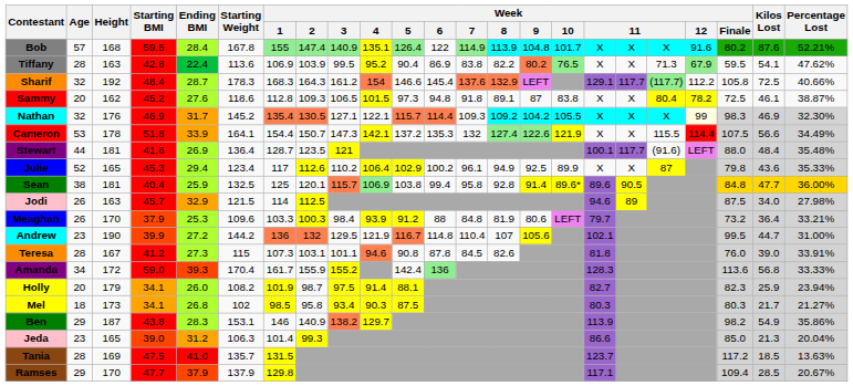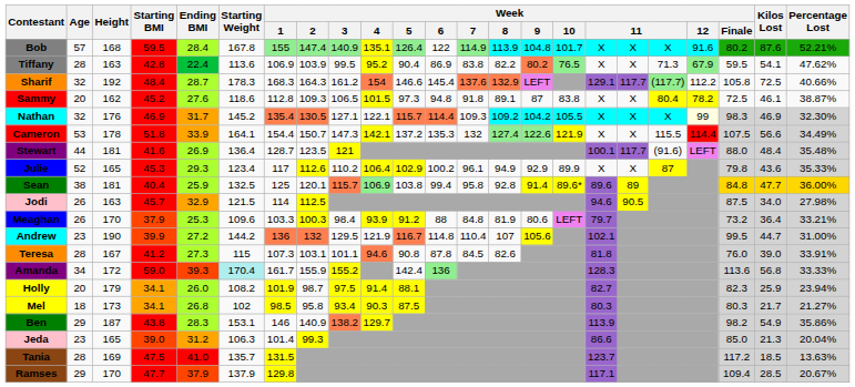 <table class="wikitable"  style="margin:auto; text-align:center;">
 <tr>
 <th rowspan=2>Contestant</th>
 <th rowspan=2>Age</th>
 <th rowspan=2>Height</th>
 <th rowspan=2>Starting<br>BMI</th>
 <th rowspan=2>Ending<br>BMI</th>
 <th rowspan=2>Starting<br>Weight</th>
 <th colspan=15>Week</th>
 <th rowspan=2>Kilos<br>Lost</th>
 <th rowspan=2>Percentage<br>Lost</th>
 </tr>
 <tr>
 <th>1</th>
 <th>2</th>
 <th>3</th>
 <th>4</th>
 <th>5</th>
 <th>6</th>
 <th>7</th>
 <th>8</th>
 <th>9</th>
 <th>10</th>
 <th colspan=3>11</th>
 <th>12</th>
 <th>Finale</th>
 </tr>
 <tr>
 <td style="background:gray;"><span><strong>Bob</strong></span></td>
 <td>57</td>
 <td>168</td>
 <td style="background:red;">59.5</td>
 <td style="background:greenyellow;">28.4</td>
 <td>167.8</td>
 <td style="background:lightgreen;">155</td>
 <td style="background:lightgreen;">147.4</td>
 <td style="background:lightgreen;">140.9</td>
 <td style="background:yellow;">135.1</td>
 <td style="background:lightgreen;">126.4</td>
 <td>122</td>
 <td style="background:lightgreen;">114.9</td>
 <td style="background:aqua;">113.9</td>
 <td style="background:aqua;">104.8</td>
 <td style="background:aqua;">101.7</td>
 <td style="background:aqua;">X</td>
 <td style="background:aqua;">X</td>
 <td style="background:aqua;">X</td>
 <td style="background:aqua;">91.6</td>
 <td style="background:#19aa09;">80.2</td>
 <td style="background:#19aa09;">87.6</td>
 <td style="background:#19aa09;">52.21%</td>
 </tr>
 <tr>
 <td style="background:gray;"><span><strong>Tiffany</strong></span></td>
 <td>28</td>
 <td>163</td>
 <td style="background:red;">42.8</td>
 <td style="background:#03c03c;">22.4</td>
 <td>113.6</td>
 <td>106.9</td>
 <td>103.9</td>
 <td>99.5</td>
 <td style="background:yellow;">95.2</td>
 <td>90.4</td>
 <td>86.9</td>
 <td>83.8</td>
 <td>82.2</td>
 <td style="background:coral;">80.2</td>
 <td style="background:lightgreen;">76.5</td>
 <td>X</td>
 <td>X</td>
 <td>71.3</td>
 <td style="background:lightgreen;">67.9</td>
 <td>59.5</td>
 <td>54.1</td>
 <td>47.62%</td>
 </tr>
 <tr>
 <td style="background:darkorange;"><strong>Sharif</strong></td>
 <td>32</td>
 <td>192</td>
 <td style="background:red;">48.4</td>
 <td style="background:greenyellow;">28.7</td>
 <td>178.3</td>
 <td>168.3</td>
 <td>164.3</td>
 <td>161.2</td>
 <td style="background:coral;">154</td>
 <td>146.6</td>
 <td>145.4</td>
 <td style="background:coral;">137.6</td>
 <td style="background:coral;">132.9</td>
 <td style="background:violet;">LEFT</td>
 <td style="background:darkgrey;"></td>
 <td style="background:#96c;">129.1</td>
 <td style="background:#96c;">117.7</td>
 <td style="background:lightgreen;">(117.7)</td>
 <td>112.2</td>
 <td>105.8</td>
 <td>72.5</td>
 <td>40.66%</td>
 </tr>
 <tr>
 <td style="background:red;"><span><strong>Sammy</strong></span></td>
 <td>20</td>
 <td>162</td>
 <td style="background:red;">45.2</td>
 <td style="background:greenyellow;">27.6</td>
 <td>118.6</td>
 <td>112.8</td>
 <td>109.3</td>
 <td>106.5</td>
 <td style="background:yellow;">101.5</td>
 <td>97.3</td>
 <td>94.8</td>
 <td>91.8</td>
 <td>89.1</td>
 <td>87</td>
 <td>83.8</td>
 <td>X</td>
 <td>X</td>
 <td style="background:yellow;">80.4</td>
 <td style="background:yellow;">78.2</td>
 <td>72.5</td>
 <td>46.1</td>
 <td>38.87%</td>
 </tr>
 <tr>
 <td style="background:aqua;"><strong>Nathan</strong></td>
 <td>32</td>
 <td>176</td>
 <td style="background:red;">46.9</td>
 <td style="background:orange;">31.7</td>
 <td>145.2</td>
 <td style="background:coral;">135.4</td>
 <td style="background:coral;">130.5</td>
 <td>127.1</td>
 <td>122.1</td>
 <td style="background:coral;">115.7</td>
 <td style="background:coral;">114.4</td>
 <td>109.3</td>
 <td style="background:aqua;">109.2</td>
 <td style="background:aqua;">104.2</td>
 <td style="background:aqua;">105.5</td>
 <td style="background:aqua;">X</td>
 <td style="background:aqua;">X</td>
 <td style="background:aqua;">X</td>
 <td style="background:lightyellow;">99</td>
 <td style="background:lightgrey;">98.3</td>
 <td style="background:lightgrey;">46.9</td>
 <td style="background:lightgrey;">32.30%</td>
 </tr>
 <tr>
 <td style="background:red;"><span><strong>Cameron</strong></span></td>
 <td>53</td>
 <td>178</td>
 <td style="background:red;">51.8</td>
 <td style="background:orange;">33.9</td>
 <td>164.1</td>
 <td>154.4</td>
 <td>150.7</td>
 <td>147.3</td>
 <td style="background:yellow;">142.1</td>
 <td>137.2</td>
 <td>135.3</td>
 <td>132</td>
 <td style="background:lightgreen;">127.4</td>
 <td style="background:lightgreen;">122.6</td>
 <td style="background:yellow;">121.9</td>
 <td>X</td>
 <td>X</td>
 <td>115.5</td>
 <td style="background:red;">114.4</td>
 <td style="background:lightgrey;">107.5</td>
 <td style="background:lightgrey;">56.6</td>
 <td style="background:lightgrey;">34.49%</td>
 </tr>
 <tr>
 <td style="background:purple;"><span><strong>Stewart</strong></span></td>
 <td>44</td>
 <td>181</td>
 <td style="background:red;">41.6</td>
 <td style="background:greenyellow;">26.9</td>
 <td>136.4</td>
 <td>128.7</td>
 <td>123.5</td>
 <td style="background:yellow;">121</td>
 <td style="background:darkgrey;" colspan="7"></td>
 <td style="background:#96c;">100.1</td>
 <td style="background:#96c;">117.7</td>
 <td>(91.6)</td>
 <td style="background:violet;">LEFT</td>
 <td style="background:lightgrey;">88.0</td>
 <td style="background:lightgrey;">48.4</td>
 <td style="background:lightgrey;">35.48%</td>
 </tr>
 <tr>
 <td style="background:blue;"><span><strong>Julie</strong></span></td>
 <td>52</td>
 <td>165</td>
 <td style="background:red;">45.3</td>
-<td style="background:greenyellow;">29.4</td>
+<td style="background:greenyellow;">29.3</td>
 <td>123.4</td>
 <td>117</td>
 <td style="background:yellow;">112.6</td>
 <td>110.2</td>
 <td style="background:yellow;">106.4</td>
 <td style="background:yellow;">102.9</td>
 <td>100.2</td>
 <td>96.1</td>
 <td>94.9</td>
-<td>92.5</td>
+<td>92.9</td>
 <td>89.9</td>
 <td>X</td>
 <td>X</td>
 <td style="background:yellow;">87</td>
 <td style="background:darkgrey;"></td>
 <td style="background:lightgrey;">79.8</td>
 <td style="background:lightgrey;">43.6</td>
 <td style="background:lightgrey;">35.33%</td>
 </tr>
 <tr>
 <td style="background:green;"><span><strong>Sean</strong></span></td>
 <td>38</td>
 <td>181</td>
 <td style="background:red;">40.4</td>
 <td style="background:greenyellow;">25.9</td>
 <td>132.5</td>
 <td>125</td>
 <td>120.1</td>
 <td style="background:coral;">115.7</td>
 <td style="background:lightgreen;">106.9</td>
 <td>103.8</td>
 <td>99.4</td>
 <td>95.8</td>
 <td>92.8</td>
 <td style="background:yellow;">91.4</td>
 <td style="background:yellow;">89.6*</td>
 <td style="background:#96c;">89.6</td>
-<td style="background:yellow;">90.5</td>
+<td style="background:yellow;">89</td>
 <td style="background:darkgrey;" colspan="2"></td>
 <td style="background:gold;">84.8</td>
 <td style="background:gold;">47.7</td>
 <td style="background:gold;">36.00%</td>
 </tr>
 <tr>
 <td style="background:pink;"><strong>Jodi</strong></td>
 <td>26</td>
 <td>163</td>
 <td style="background:red;">45.7</td>
 <td style="background:orange;">32.9</td>
 <td>121.5</td>
 <td>114</td>
 <td style="background:yellow;">112.5</td>
 <td style="background:darkgrey;" colspan="8"></td>
 <td style="background:#96c;">94.6</td>
-<td style="background:yellow;">89</td>
+<td style="background:yellow;">90.5</td>
 <td style="background:darkgrey;" colspan="2"></td>
 <td style="background:lightgrey;">87.5</td>
 <td style="background:lightgrey;">34.0</td>
 <td style="background:lightgrey;">27.98%</td>
 </tr>
 <tr>
 <td style="background:blue;"><span><strong>Meaghan</strong></span></td>
 <td>26</td>
 <td>170</td>
 <td style="background:#ff4500;">37.9</td>
 <td style="background:greenyellow;">25.3</td>
 <td>109.6</td>
 <td>103.3</td>
 <td style="background:yellow;">100.3</td>
 <td>98.4</td>
 <td style="background:yellow;">93.9</td>
 <td style="background:yellow;">91.2</td>
 <td>88</td>
 <td>84.8</td>
 <td>81.9</td>
 <td>80.6</td>
 <td style="background:violet;">LEFT</td>
 <td style="background:#96c;">79.7</td>
 <td style="background:darkgrey;" colspan="3"></td>
 <td style="background:lightgrey;">73.2</td>
 <td style="background:lightgrey;">36.4</td>
 <td style="background:lightgrey;">33.21%</td>
 </tr>
 <tr>
 <td style="background:aqua;"><strong>Andrew</strong></td>
 <td>23</td>
 <td>190</td>
 <td style="background:#ff4500;">39.9</td>
 <td style="background:greenyellow;">27.2</td>
 <td>144.2</td>
 <td style="background:coral;">136</td>
 <td style="background:coral;">132</td>
 <td>129.5</td>
 <td>121.9</td>
 <td style="background:coral;">116.7</td>
 <td>114.8</td>
 <td>110.4</td>
 <td>107</td>
 <td style="background:yellow;">105.6</td>
 <td style="background:darkgrey;"></td>
 <td style="background:#96c;">102.1</td>
 <td style="background:darkgrey;" colspan="3"></td>
 <td style="background:lightgrey;">99.5</td>
 <td style="background:lightgrey;">44.7</td>
 <td style="background:lightgrey;">31.00%</td>
 </tr>
 <tr>
 <td style="background:darkorange;"><strong>Teresa</strong></td>
 <td>28</td>
 <td>167</td>
 <td style="background:red;">41.2</td>
 <td style="background:greenyellow;">27.3</td>
 <td>115</td>
 <td>107.3</td>
 <td>103.1</td>
 <td>101.1</td>
 <td style="background:coral;">94.6</td>
 <td>90.8</td>
 <td>87.8</td>
 <td>84.5</td>
 <td>82.6</td>
 <td style="background:darkgrey;" colspan="2"></td>
 <td style="background:#96c;">81.8</td>
 <td style="background:darkgrey;" colspan="3"></td>
 <td style="background:lightgrey;">76.0</td>
 <td style="background:lightgrey;">39.0</td>
 <td style="background:lightgrey;">33.91%</td>
 </tr>
 <tr>
 <td style="background:purple;"><span><strong>Amanda</strong></span></td>
 <td>34</td>
 <td>172</td>
 <td style="background:red;">59.0</td>
 <td style="background:#ff4500;">39.3</td>
-<td>170.4</td>
+<td style="background: paleturquoise;">170.4</td>
 <td>161.7</td>
 <td>155.9</td>
 <td style="background:yellow;">155.2</td>
 <td style="background:darkgrey;"></td>
 <td>142.4</td>
 <td style="background:lightgreen;">136</td>
 <td style="background:darkgrey;" colspan="4"></td>
 <td style="background:#96c;">128.3</td>
 <td style="background:darkgrey;" colspan="3"></td>
 <td style="background:lightgrey;">113.6</td>
 <td style="background:lightgrey;">56.8</td>
 <td style="background:lightgrey;">33.33%</td>
 </tr>
 <tr>
 <td style="background:yellow;"><strong>Holly</strong></td>
 <td>20</td>
 <td>179</td>
 <td style="background:orange;">34.1</td>
 <td style="background:greenyellow;">26.0</td>
 <td>108.2</td>
 <td style="background:yellow;">101.9</td>
 <td>98.7</td>
 <td style="background:yellow;">97.5</td>
 <td style="background:yellow;">91.4</td>
 <td style="background:yellow;">88.1</td>
 <td style="background:darkgrey;" colspan="5"></td>
 <td style="background:#96c;">82.7</td>
 <td style="background:darkgrey;" colspan="3"></td>
 <td style="background:lightgrey;">82.3</td>
 <td style="background:lightgrey;">25.9</td>
 <td style="background:lightgrey;">23.94%</td>
 </tr>
 <tr>
 <td style="background:yellow;"><strong>Mel</strong></td>
 <td>18</td>
 <td>173</td>
 <td style="background:orange;">34.1</td>
 <td style="background:greenyellow;">26.8</td>
 <td>102</td>
 <td style="background:yellow;">98.5</td>
 <td>95.8</td>
 <td style="background:yellow;">93.4</td>
 <td style="background:yellow;">90.3</td>
 <td style="background:yellow;">87.5</td>
 <td style="background:darkgrey;" colspan="5"></td>
 <td style="background:#96c;">80.3</td>
 <td style="background:darkgrey;" colspan="3"></td>
 <td style="background:lightgrey;">80.3</td>
 <td style="background:lightgrey;">21.7</td>
 <td style="background:lightgrey;">21.27%</td>
 </tr>
 <tr>
 <td style="background:green;"><span><strong>Ben</strong></span></td>
 <td>29</td>
 <td>187</td>
 <td style="background:red;">43.8</td>
 <td style="background:greenyellow;">28.3</td>
 <td>153.1</td>
 <td>146</td>
 <td>140.9</td>
 <td style="background:coral;">138.2</td>
 <td style="background:yellow;">129.7</td>
 <td style="background:darkgrey;" colspan="6"></td>
 <td style="background:#96c;">113.9</td>
 <td style="background:darkgrey;" colspan="3"></td>
 <td style="background:lightgrey;">98.2</td>
 <td style="background:lightgrey;">54.9</td>
 <td style="background:lightgrey;">35.86%</td>
 </tr>
 <tr>
 <td style="background:pink;"><strong>Jeda</strong></td>
 <td>23</td>
 <td>165</td>
 <td style="background:#ff4500;">39.0</td>
 <td style="background:orange;">31.2</td>
 <td>106.3</td>
 <td>101.4</td>
 <td style="background:yellow;">99.3</td>
 <td style="background:darkgrey;" colspan="8"></td>
 <td style="background:#96c;">86.6</td>
 <td style="background:darkgrey;" colspan="3"></td>
 <td style="background:lightgrey;">85.0</td>
 <td style="background:lightgrey;">21.3</td>
 <td style="background:lightgrey;">20.04%</td>
 </tr>
 <tr>
 <td style="background:saddlebrown;"><span><strong>Tania</strong></span></td>
 <td>28</td>
 <td>169</td>
 <td style="background:red;">47.5</td>
 <td style="background:red;">41.0</td>
 <td>135.7</td>
 <td style="background:yellow;">131.5</td>
 <td style="background:darkgrey;" colspan="9"></td>
 <td style="background:#96c;">123.7</td>
 <td style="background:darkgrey;" colspan="3"></td>
 <td style="background:lightgrey;">117.2</td>
 <td style="background:lightgrey;">18.5</td>
 <td style="background:lightgrey;">13.63%</td>
 </tr>
 <tr>
 <td style="background:saddlebrown;"><span><strong>Ramses</strong></span></td>
 <td>29</td>
 <td>170</td>
 <td style="background:red;">47.7</td>
 <td style="background:#ff4500;">37.9</td>
 <td>137.9</td>
 <td style="background:yellow;">129.8</td>
 <td style="background:darkgrey;" colspan="9"></td>
 <td style="background:#96c;">117.1</td>
 <td style="background:darkgrey;" colspan="3"></td>
 <td style="background:lightgrey;">109.4</td>
 <td style="background:lightgrey;">28.5</td>
 <td style="background:lightgrey;">20.67%</td>
 </tr>
 </table>
